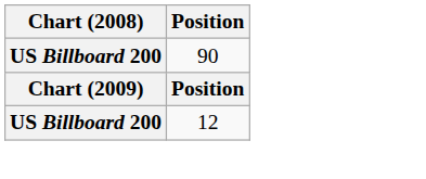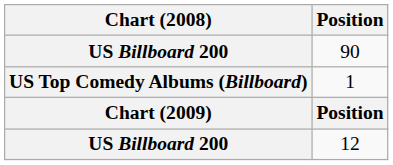 <table class="wikitable plainrowheaders" style="text-align:center">
 <tr>
 <th scope="col">Chart (2008)</th>
 <th scope="col">Position</th>
 </tr>
 <tr>
 <th scope="row">US <em>Billboard</em> 200</th>
 <td>90</td>
 </tr>
 <tr>
+<th scope="row">US Top Comedy Albums (<em>Billboard</em>)</th>
+<td>1</td>
+</tr>
+<tr>
 <th scope="col">Chart (2009)</th>
 <th scope="col">Position</th>
 </tr>
 <tr>
 <th scope="row">US <em>Billboard</em> 200</th>
 <td>12</td>
 </tr>
 </table>
